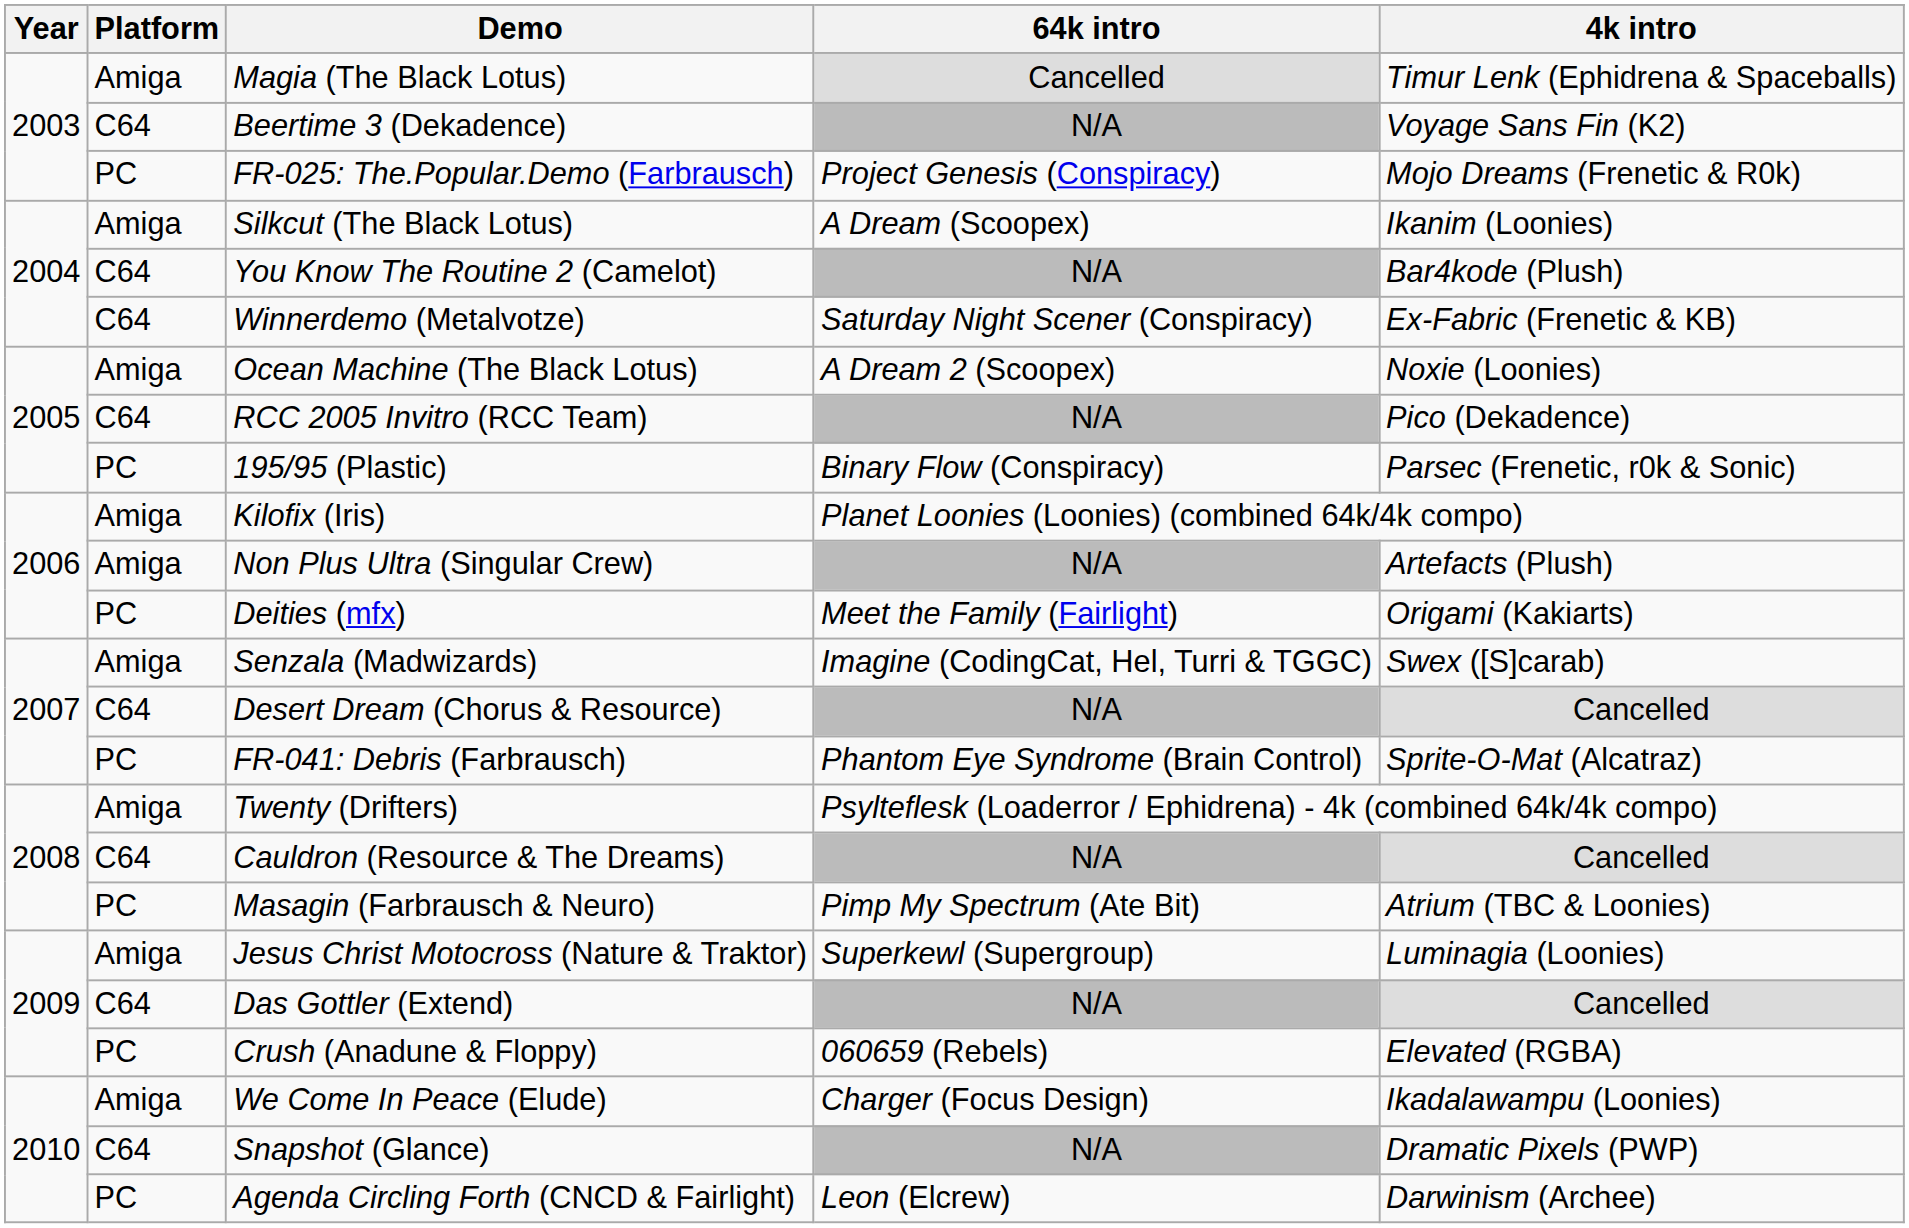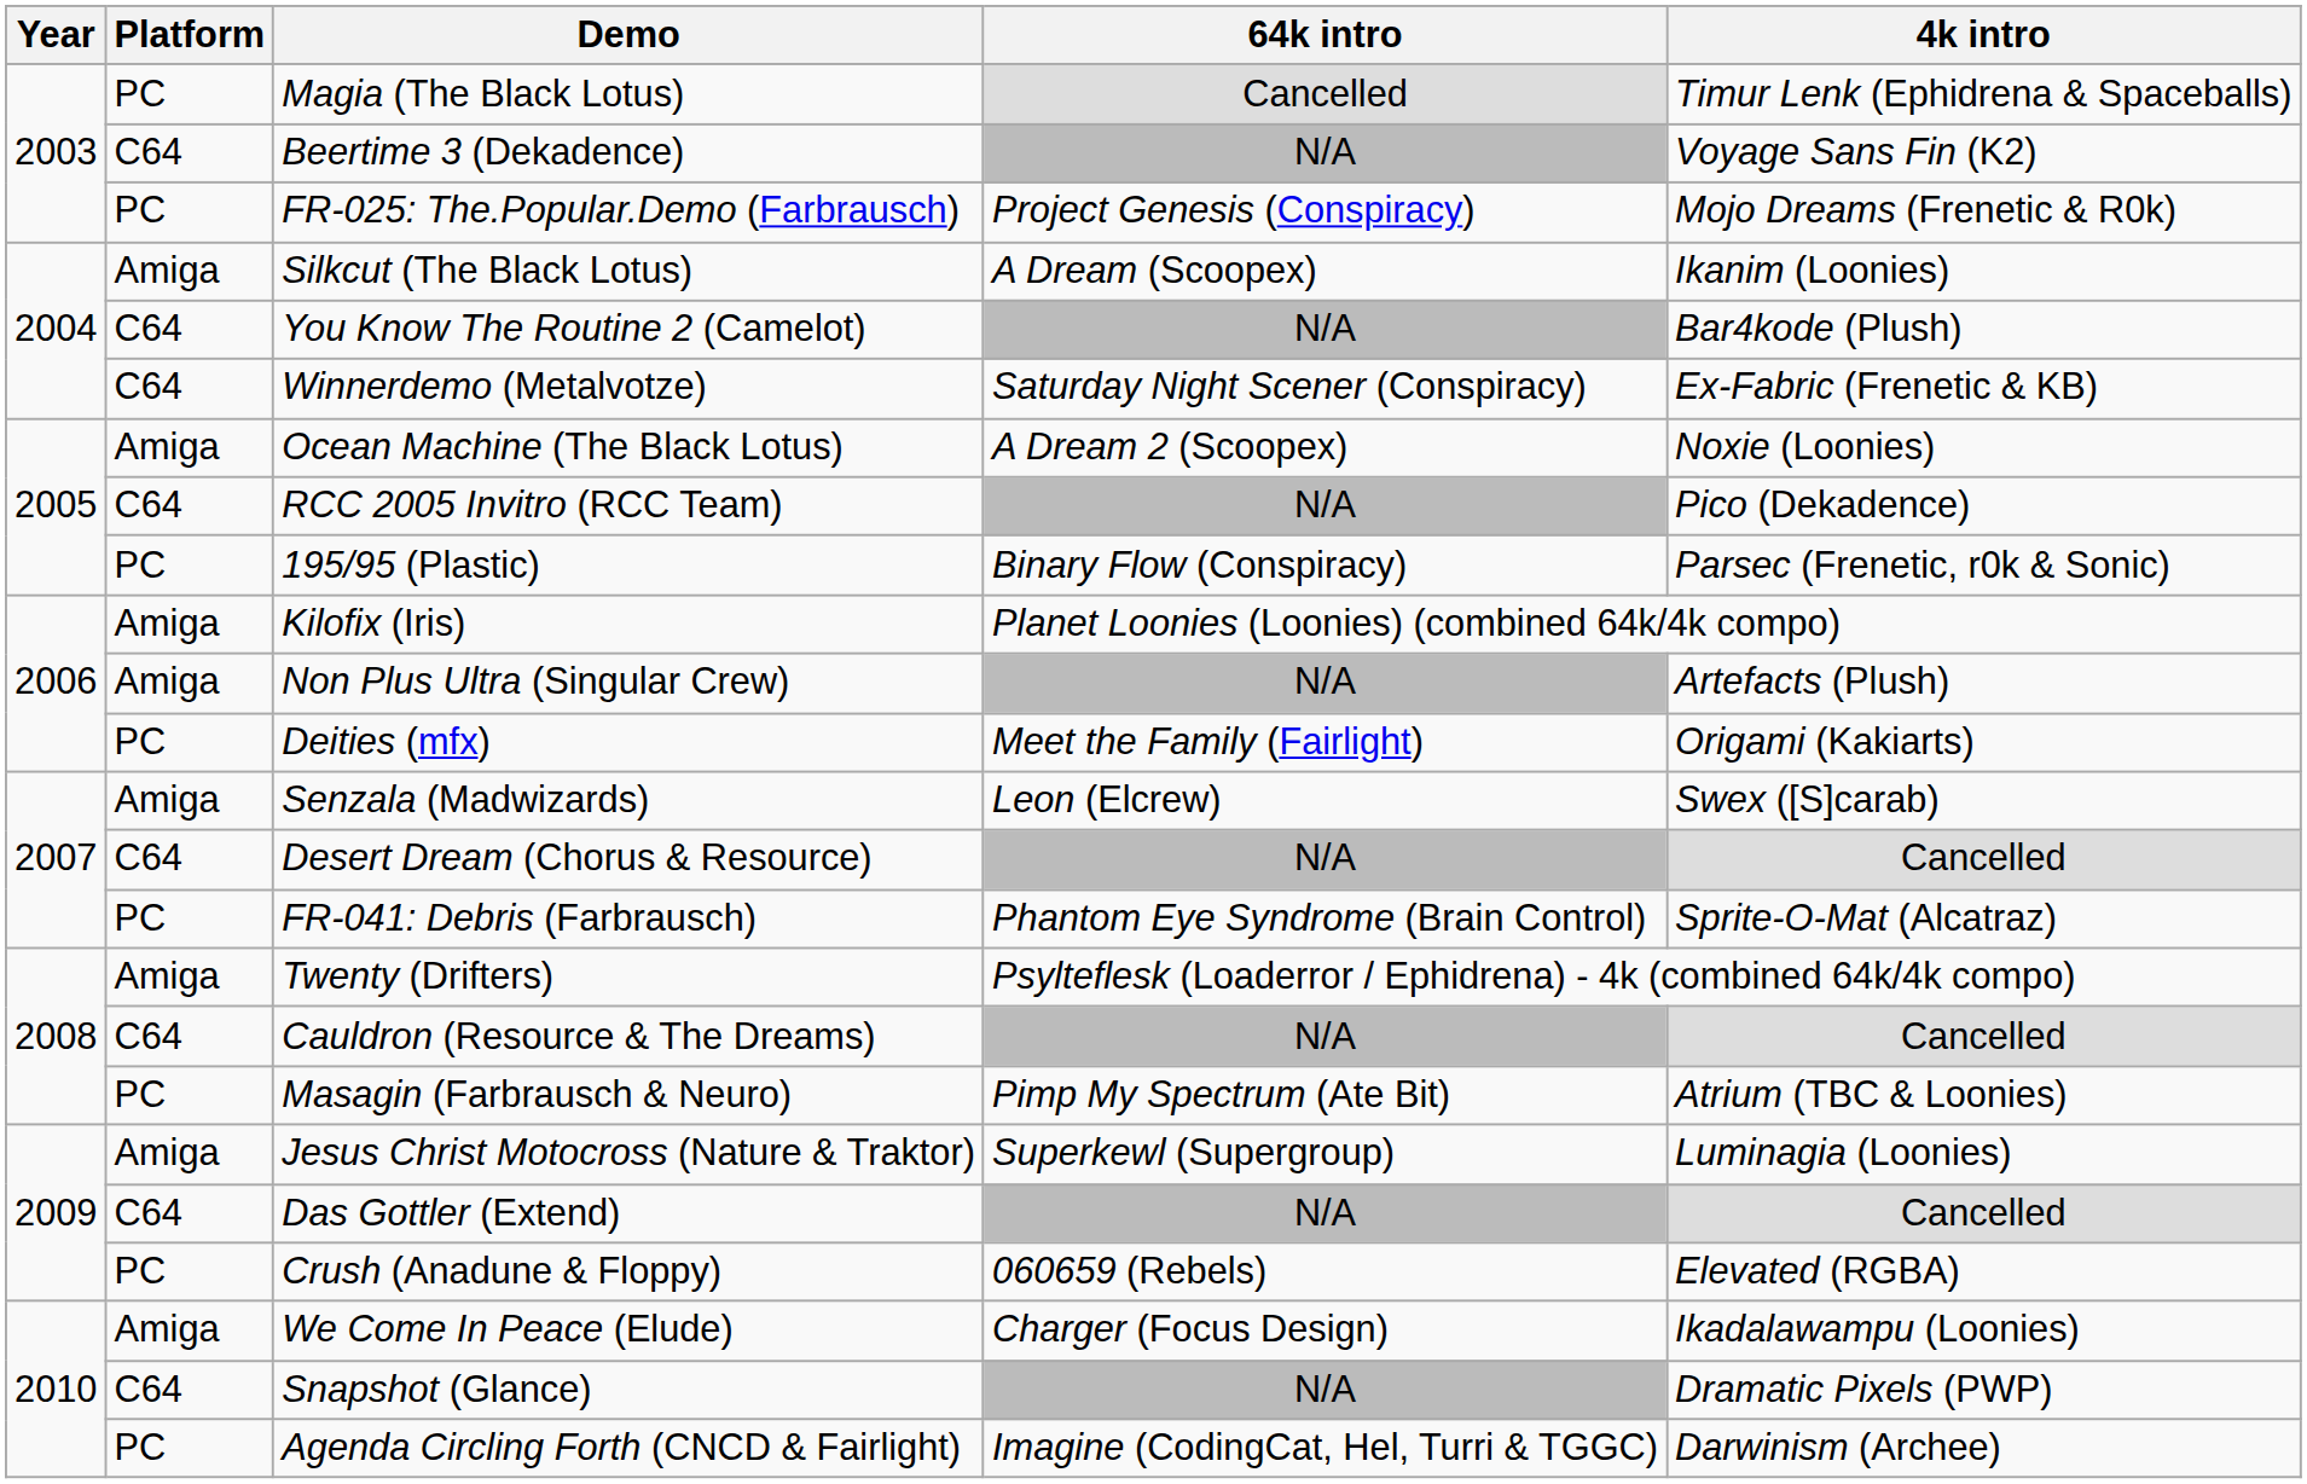 <table class="wikitable">
 <tr>
 <th>Year</th>
 <th>Platform</th>
 <th>Demo</th>
 <th>64k intro</th>
 <th>4k intro</th>
 </tr>
 <tr>
 <td rowspan=3>2003</td>
-<td>Amiga</td>
+<td>PC</td>
 <td><em>Magia</em> (The Black Lotus)</td>
 <td align=center bgcolor=#DDD>Cancelled</td>
 <td><em>Timur Lenk</em> (Ephidrena & Spaceballs)</td>
 </tr>
 <tr>
 <td>C64</td>
 <td><em>Beertime 3</em> (Dekadence)</td>
 <td align=center bgcolor=#BBB>N/A</td>
 <td><em>Voyage Sans Fin</em> (K2)</td>
 </tr>
 <tr>
 <td>PC</td>
 <td><em>FR-025: The.Popular.Demo</em> (<a href='#'>Farbrausch</a>)</td>
 <td><em>Project Genesis</em> (<a href='#'>Conspiracy</a>)</td>
 <td><em>Mojo Dreams</em> (Frenetic & R0k)</td>
 </tr>
 <tr>
 <td rowspan=3>2004</td>
 <td>Amiga</td>
 <td><em>Silkcut</em> (The Black Lotus)</td>
 <td><em>A Dream</em> (Scoopex)</td>
 <td><em>Ikanim</em> (Loonies)</td>
 </tr>
 <tr>
 <td>C64</td>
 <td><em>You Know The Routine 2</em> (Camelot)</td>
 <td align=center bgcolor=#BBB>N/A</td>
 <td><em>Bar4kode</em> (Plush)</td>
 </tr>
 <tr>
 <td>C64</td>
 <td><em>Winnerdemo</em> (Metalvotze)</td>
 <td><em>Saturday Night Scener</em> (Conspiracy)</td>
 <td><em>Ex-Fabric</em> (Frenetic & KB)</td>
 </tr>
 <tr>
 <td rowspan=3>2005</td>
 <td>Amiga</td>
 <td><em>Ocean Machine</em> (The Black Lotus)</td>
 <td><em>A Dream 2</em> (Scoopex)</td>
 <td><em>Noxie</em> (Loonies)</td>
 </tr>
 <tr>
 <td>C64</td>
 <td><em>RCC 2005 Invitro</em> (RCC Team)</td>
 <td align=center bgcolor=#BBB>N/A</td>
 <td><em>Pico</em> (Dekadence)</td>
 </tr>
 <tr>
 <td>PC</td>
 <td><em>195/95</em> (Plastic)</td>
 <td><em>Binary Flow</em> (Conspiracy)</td>
 <td><em>Parsec</em> (Frenetic, r0k & Sonic)</td>
 </tr>
 <tr>
 <td rowspan=3>2006</td>
 <td>Amiga</td>
 <td><em>Kilofix</em> (Iris)</td>
 <td colspan="2"><em>Planet Loonies</em> (Loonies) (combined 64k/4k compo)</td>
 </tr>
 <tr>
 <td>Amiga</td>
 <td><em>Non Plus Ultra</em> (Singular Crew)</td>
 <td align=center bgcolor=#BBB>N/A</td>
 <td><em>Artefacts</em> (Plush)</td>
 </tr>
 <tr>
 <td>PC</td>
 <td><em>Deities</em> (<a href='#'>mfx</a>)</td>
 <td><em>Meet the Family</em> (<a href='#'>Fairlight</a>)</td>
 <td><em>Origami</em> (Kakiarts)</td>
 </tr>
 <tr>
 <td rowspan=3>2007</td>
 <td>Amiga</td>
 <td><em>Senzala</em> (Madwizards)</td>
-<td><em>Imagine</em> (CodingCat, Hel, Turri & TGGC)</td>
+<td><em>Leon</em> (Elcrew)</td>
 <td><em>Swex</em> ([S]carab)</td>
 </tr>
 <tr>
 <td>C64</td>
 <td><em>Desert Dream</em> (Chorus & Resource)</td>
 <td align=center bgcolor=#BBB>N/A</td>
 <td align=center bgcolor=#DDD>Cancelled</td>
 </tr>
 <tr>
 <td>PC</td>
 <td><em>FR-041: Debris</em> (Farbrausch)</td>
 <td><em>Phantom Eye Syndrome</em> (Brain Control)</td>
 <td><em>Sprite-O-Mat</em> (Alcatraz)</td>
 </tr>
 <tr>
 <td rowspan=3>2008</td>
 <td>Amiga</td>
 <td><em>Twenty</em> (Drifters)</td>
 <td colspan="2"><em>Psylteflesk</em> (Loaderror / Ephidrena) - 4k (combined 64k/4k compo)</td>
 </tr>
 <tr>
 <td>C64</td>
 <td><em>Cauldron</em> (Resource & The Dreams)</td>
 <td align=center bgcolor=#BBB>N/A</td>
 <td align=center bgcolor=#DDD>Cancelled</td>
 </tr>
 <tr>
 <td>PC</td>
 <td><em>Masagin</em> (Farbrausch & Neuro)</td>
 <td><em>Pimp My Spectrum</em> (Ate Bit)</td>
 <td><em>Atrium</em> (TBC & Loonies)</td>
 </tr>
 <tr>
 <td rowspan=3>2009</td>
 <td>Amiga</td>
 <td><em>Jesus Christ Motocross</em> (Nature & Traktor)</td>
 <td><em>Superkewl</em> (Supergroup)</td>
 <td><em>Luminagia</em> (Loonies)</td>
 </tr>
 <tr>
 <td>C64</td>
 <td><em>Das Gottler</em> (Extend)</td>
 <td align=center bgcolor=#BBB>N/A</td>
 <td align=center bgcolor=#DDD>Cancelled</td>
 </tr>
 <tr>
 <td>PC</td>
 <td><em>Crush</em> (Anadune & Floppy)</td>
 <td><em>060659</em> (Rebels)</td>
 <td><em>Elevated</em> (RGBA)</td>
 </tr>
 <tr>
 <td rowspan=3>2010</td>
 <td>Amiga</td>
 <td><em>We Come In Peace</em> (Elude)</td>
 <td><em>Charger</em> (Focus Design)</td>
 <td><em>Ikadalawampu</em> (Loonies)</td>
 </tr>
 <tr>
 <td>C64</td>
 <td><em>Snapshot</em> (Glance)</td>
 <td align=center bgcolor=#BBB>N/A</td>
 <td><em>Dramatic Pixels</em> (PWP)</td>
 </tr>
 <tr>
 <td>PC</td>
 <td><em>Agenda Circling Forth</em> (CNCD & Fairlight)</td>
-<td><em>Leon</em> (Elcrew)</td>
+<td><em>Imagine</em> (CodingCat, Hel, Turri & TGGC)</td>
 <td><em>Darwinism</em> (Archee)</td>
 </tr>
 </table>
